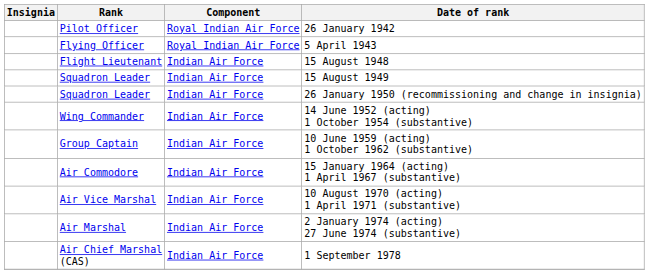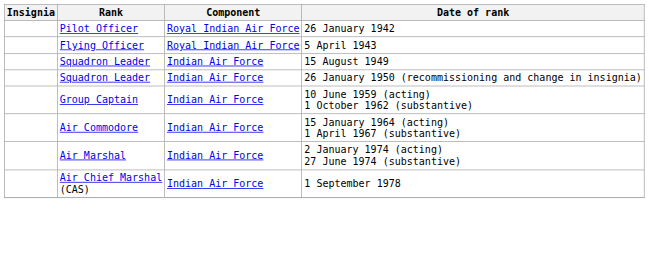 <table class="wikitable" style="background:white">
 <tr>
 <th>Insignia</th>
 <th>Rank</th>
 <th>Component</th>
 <th>Date of rank</th>
 </tr>
 <tr>
 <td align="center"></td>
 <td><a href='#'>Pilot Officer</a></td>
 <td><a href='#'>Royal Indian Air Force</a></td>
 <td>26 January 1942</td>
 </tr>
 <tr>
 <td align="center"></td>
 <td><a href='#'>Flying Officer</a></td>
 <td><a href='#'>Royal Indian Air Force</a></td>
 <td>5 April 1943</td>
 </tr>
 <tr>
 <td align="center"></td>
-<td><a href='#'>Flight Lieutenant</a></td>
-<td><a href='#'>Indian Air Force</a></td>
-<td>15 August 1948</td>
-</tr>
-<tr>
-<td align="center"></td>
 <td><a href='#'>Squadron Leader</a></td>
 <td><a href='#'>Indian Air Force</a></td>
 <td>15 August 1949</td>
 </tr>
 <tr>
 <td align="center"></td>
 <td><a href='#'>Squadron Leader</a></td>
 <td><a href='#'>Indian Air Force</a></td>
 <td>26 January 1950 (recommissioning and change in insignia)</td>
 </tr>
 <tr>
 <td align="center"></td>
-<td><a href='#'>Wing Commander</a></td>
-<td><a href='#'>Indian Air Force</a></td>
-<td>14 June 1952 (acting)<br>1 October 1954 (substantive)</td>
-</tr>
-<tr>
-<td align="center"></td>
 <td><a href='#'>Group Captain</a></td>
 <td><a href='#'>Indian Air Force</a></td>
 <td>10 June 1959 (acting)<br>1 October 1962 (substantive)</td>
 </tr>
 <tr>
 <td align="center"></td>
 <td><a href='#'>Air Commodore</a></td>
 <td><a href='#'>Indian Air Force</a></td>
 <td>15 January 1964 (acting)<br>1 April 1967 (substantive)</td>
-</tr>
-<tr>
-<td align="center"></td>
-<td><a href='#'>Air Vice Marshal</a></td>
-<td><a href='#'>Indian Air Force</a></td>
-<td>10 August 1970 (acting)<br>1 April 1971 (substantive)</td>
 </tr>
 <tr>
 <td align="center"></td>
 <td><a href='#'>Air Marshal</a></td>
 <td><a href='#'>Indian Air Force</a></td>
 <td>2 January 1974 (acting)<br>27 June 1974 (substantive)</td>
 </tr>
 <tr>
 <td align="center"></td>
 <td><a href='#'>Air Chief Marshal</a><br>(CAS)</td>
 <td><a href='#'>Indian Air Force</a></td>
 <td>1 September 1978</td>
 </tr>
 <tr>
 </tr>
 </table>
